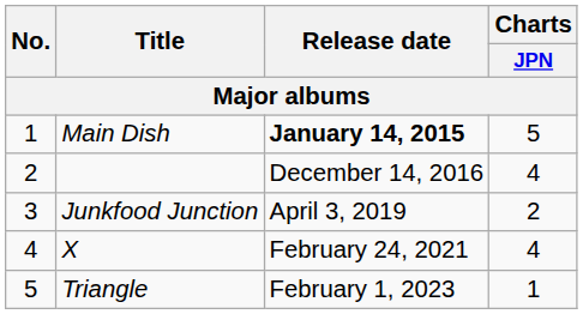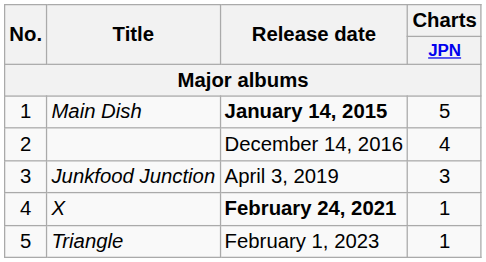 <table class="wikitable">
 <tr>
 <th rowspan="2">No.</th>
 <th rowspan="2">Title</th>
 <th rowspan="2">Release date</th>
 <th>Charts</th>
 </tr>
 <tr style="font-size:smaller;">
 <th><a href='#'>JPN</a><br></th>
 </tr>
 <tr>
 <th colspan="4">Major albums</th>
 </tr>
 <tr>
 <td align="center">1</td>
 <td><em>Main Dish</em></td>
 <td><strong>January 14, 2015</strong></td>
 <td align="center">5</td>
 </tr>
 <tr>
 <td align="center">2</td>
 <td></td>
 <td>December 14, 2016</td>
 <td align="center">4</td>
 </tr>
 <tr>
 <td align="center">3</td>
 <td><em>Junkfood Junction</em></td>
 <td>April 3, 2019</td>
-<td align="center">2</td>
+<td align="center">3</td>
 </tr>
 <tr>
 <td align="center">4</td>
 <td><em>X</em></td>
-<td>February 24, 2021</td>
-<td align="center">4</td>
+<td><strong>February 24, 2021</strong></td>
+<td align="center">1</td>
 </tr>
 <tr>
 <td align="center">5</td>
 <td><em>Triangle</em></td>
 <td>February 1, 2023</td>
 <td align="center">1</td>
 </tr>
 </table>
